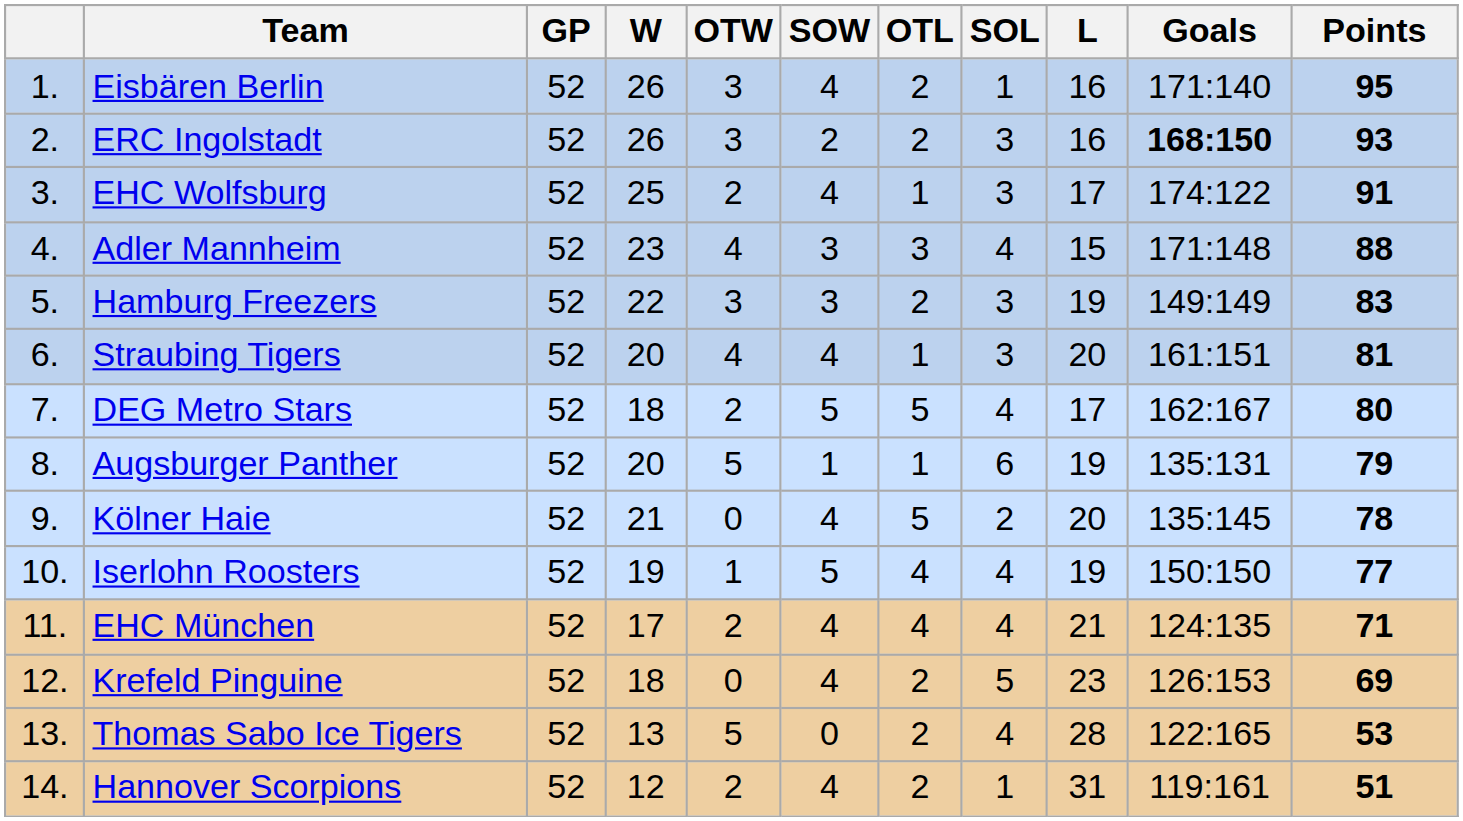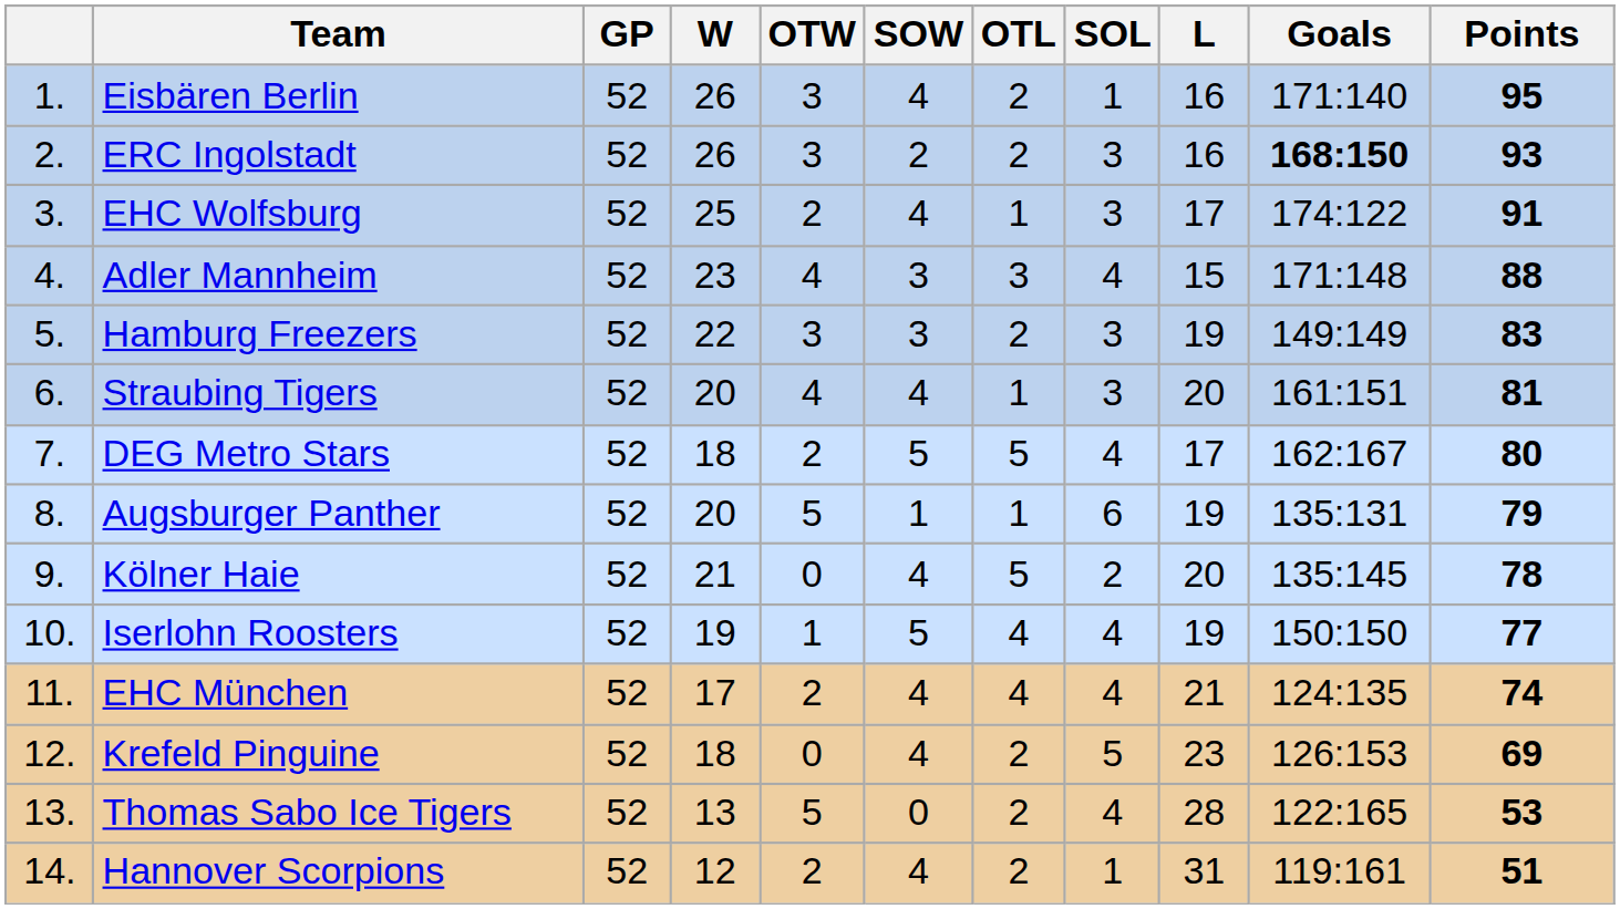 <table class="wikitable">
 <tr>
 <th width="30"></th>
 <th width="200">Team</th>
 <th width="30">GP</th>
 <th width="30">W</th>
 <th width="30">OTW</th>
 <th width="30">SOW</th>
 <th width="30">OTL</th>
 <th width="30">SOL</th>
 <th width="30">L</th>
 <th width="70">Goals</th>
 <th width="70">Points</th>
 </tr>
 <tr bgcolor="BCD2EE" align="center">
 <td>1.</td>
 <td align="left"><a href='#'>Eisbären Berlin</a></td>
 <td>52</td>
 <td>26</td>
 <td>3</td>
 <td>4</td>
 <td>2</td>
 <td>1</td>
 <td>16</td>
 <td>171:140</td>
 <td><strong>95</strong></td>
 </tr>
 <tr bgcolor="BCD2EE" align="center">
 <td>2.</td>
 <td align="left"><a href='#'>ERC Ingolstadt</a></td>
 <td>52</td>
 <td>26</td>
 <td>3</td>
 <td>2</td>
 <td>2</td>
 <td>3</td>
 <td>16</td>
 <td><strong>168:150</strong></td>
 <td><strong>93</strong></td>
 </tr>
 <tr bgcolor="BCD2EE" align="center">
 <td>3.</td>
 <td align="left"><a href='#'>EHC Wolfsburg</a></td>
 <td>52</td>
 <td>25</td>
 <td>2</td>
 <td>4</td>
 <td>1</td>
 <td>3</td>
 <td>17</td>
 <td>174:122</td>
 <td><strong>91</strong></td>
 </tr>
 <tr bgcolor="BCD2EE" align="center">
 <td>4.</td>
 <td align="left"><a href='#'>Adler Mannheim</a></td>
 <td>52</td>
 <td>23</td>
 <td>4</td>
 <td>3</td>
 <td>3</td>
 <td>4</td>
 <td>15</td>
 <td>171:148</td>
 <td><strong>88</strong></td>
 </tr>
 <tr bgcolor="BCD2EE" align="center">
 <td>5.</td>
 <td align="left"><a href='#'>Hamburg Freezers</a></td>
 <td>52</td>
 <td>22</td>
 <td>3</td>
 <td>3</td>
 <td>2</td>
 <td>3</td>
 <td>19</td>
 <td>149:149</td>
 <td><strong>83</strong></td>
 </tr>
 <tr bgcolor="BCD2EE" align="center">
 <td>6.</td>
 <td align="left"><a href='#'>Straubing Tigers</a></td>
 <td>52</td>
 <td>20</td>
 <td>4</td>
 <td>4</td>
 <td>1</td>
 <td>3</td>
 <td>20</td>
 <td>161:151</td>
 <td><strong>81</strong></td>
 </tr>
 <tr bgcolor="CAE1FF" align="center">
 <td>7.</td>
 <td align="left"><a href='#'>DEG Metro Stars</a></td>
 <td>52</td>
 <td>18</td>
 <td>2</td>
 <td>5</td>
 <td>5</td>
 <td>4</td>
 <td>17</td>
 <td>162:167</td>
 <td><strong>80</strong></td>
 </tr>
 <tr bgcolor="CAE1FF" align="center">
 <td>8.</td>
 <td align="left"><a href='#'>Augsburger Panther</a></td>
 <td>52</td>
 <td>20</td>
 <td>5</td>
 <td>1</td>
 <td>1</td>
 <td>6</td>
 <td>19</td>
 <td>135:131</td>
 <td><strong>79</strong></td>
 </tr>
 <tr bgcolor="CAE1FF" align="center">
 <td>9.</td>
 <td align="left"><a href='#'>Kölner Haie</a></td>
 <td>52</td>
 <td>21</td>
 <td>0</td>
 <td>4</td>
 <td>5</td>
 <td>2</td>
 <td>20</td>
 <td>135:145</td>
 <td><strong>78</strong></td>
 </tr>
 <tr bgcolor="CAE1FF" align="center">
 <td>10.</td>
 <td align="left"><a href='#'>Iserlohn Roosters</a></td>
 <td>52</td>
 <td>19</td>
 <td>1</td>
 <td>5</td>
 <td>4</td>
 <td>4</td>
 <td>19</td>
 <td>150:150</td>
 <td><strong>77</strong></td>
 </tr>
 <tr bgcolor="EECFA1" align="center">
 <td>11.</td>
 <td align="left"><a href='#'>EHC München</a></td>
 <td>52</td>
 <td>17</td>
 <td>2</td>
 <td>4</td>
 <td>4</td>
 <td>4</td>
 <td>21</td>
 <td>124:135</td>
-<td><strong>71</strong></td>
+<td><strong>74</strong></td>
 </tr>
 <tr bgcolor="EECFA1" align="center">
 <td>12.</td>
 <td align="left"><a href='#'>Krefeld Pinguine</a></td>
 <td>52</td>
 <td>18</td>
 <td>0</td>
 <td>4</td>
 <td>2</td>
 <td>5</td>
 <td>23</td>
 <td>126:153</td>
 <td><strong>69</strong></td>
 </tr>
 <tr bgcolor="EECFA1" align="center">
 <td>13.</td>
 <td align="left"><a href='#'>Thomas Sabo Ice Tigers</a></td>
 <td>52</td>
 <td>13</td>
 <td>5</td>
 <td>0</td>
 <td>2</td>
 <td>4</td>
 <td>28</td>
 <td>122:165</td>
 <td><strong>53</strong></td>
 </tr>
 <tr bgcolor="EECFA1" align="center">
 <td>14.</td>
 <td align="left"><a href='#'>Hannover Scorpions</a></td>
 <td>52</td>
 <td>12</td>
 <td>2</td>
 <td>4</td>
 <td>2</td>
 <td>1</td>
 <td>31</td>
 <td>119:161</td>
 <td><strong>51</strong></td>
 </tr>
 </table>
